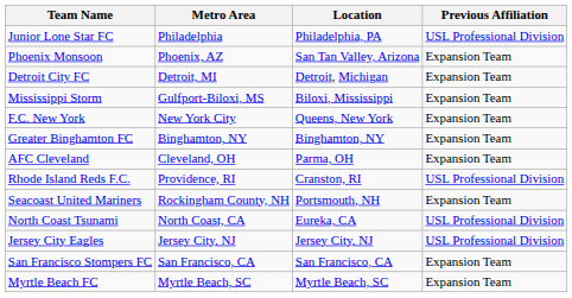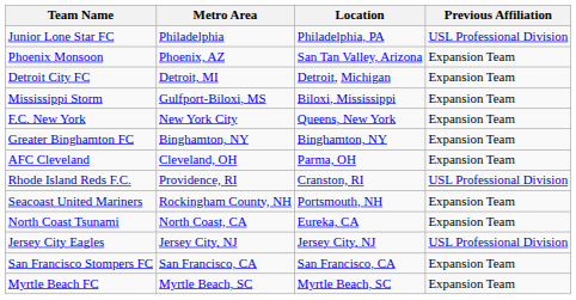 <table class="wikitable">
 <tr>
 <th>Team Name</th>
 <th>Metro Area</th>
 <th>Location</th>
 <th>Previous Affiliation</th>
 </tr>
 <tr>
 <td> <a href='#'>Junior Lone Star FC</a></td>
 <td><a href='#'>Philadelphia</a></td>
 <td><a href='#'>Philadelphia, PA</a></td>
 <td><a href='#'>USL Professional Division</a></td>
 </tr>
 <tr>
 <td> <a href='#'>Phoenix Monsoon</a></td>
 <td><a href='#'>Phoenix, AZ</a></td>
 <td><a href='#'>San Tan Valley, Arizona</a></td>
 <td>Expansion Team</td>
 </tr>
 <tr>
 <td> <a href='#'>Detroit City FC</a></td>
 <td><a href='#'>Detroit, MI</a></td>
 <td><a href='#'>Detroit</a>, <a href='#'>Michigan</a></td>
 <td>Expansion Team</td>
 </tr>
 <tr>
 <td> <a href='#'>Mississippi Storm</a></td>
 <td><a href='#'>Gulfport-Biloxi, MS</a></td>
 <td><a href='#'>Biloxi, Mississippi</a></td>
 <td>Expansion Team</td>
 </tr>
 <tr>
 <td>  <a href='#'>F.C. New York</a></td>
 <td><a href='#'>New York City</a></td>
 <td><a href='#'>Queens, New York</a></td>
 <td>Expansion Team</td>
 </tr>
 <tr>
 <td> <a href='#'>Greater Binghamton FC</a></td>
 <td><a href='#'>Binghamton, NY</a></td>
 <td><a href='#'>Binghamton, NY</a></td>
 <td>Expansion Team</td>
 </tr>
 <tr>
 <td> <a href='#'>AFC Cleveland</a></td>
 <td><a href='#'>Cleveland, OH</a></td>
 <td><a href='#'>Parma, OH</a></td>
 <td>Expansion Team</td>
 </tr>
 <tr>
 <td> <a href='#'>Rhode Island Reds F.C.</a></td>
 <td><a href='#'>Providence, RI</a></td>
 <td><a href='#'>Cranston, RI</a></td>
 <td><a href='#'>USL Professional Division</a></td>
 </tr>
 <tr>
 <td> <a href='#'>Seacoast United Mariners</a></td>
 <td><a href='#'>Rockingham County, NH</a></td>
 <td><a href='#'>Portsmouth, NH</a></td>
 <td>Expansion Team</td>
 </tr>
 <tr>
 <td> <a href='#'>North Coast Tsunami</a></td>
 <td><a href='#'>North Coast, CA</a></td>
 <td><a href='#'>Eureka, CA</a></td>
-<td><a href='#'>USL Professional Division</a></td>
+<td>Expansion Team</td>
 </tr>
 <tr>
 <td> <a href='#'>Jersey City Eagles</a></td>
 <td><a href='#'>Jersey City, NJ</a></td>
 <td><a href='#'>Jersey City, NJ</a></td>
 <td><a href='#'>USL Professional Division</a></td>
 </tr>
 <tr>
 <td> <a href='#'>San Francisco Stompers FC</a></td>
 <td><a href='#'>San Francisco, CA</a></td>
 <td><a href='#'>San Francisco, CA</a></td>
 <td>Expansion Team</td>
 </tr>
 <tr>
 <td> <a href='#'>Myrtle Beach FC</a></td>
 <td><a href='#'>Myrtle Beach, SC</a></td>
 <td><a href='#'>Myrtle Beach, SC</a></td>
 <td>Expansion Team</td>
 </tr>
 </table>
